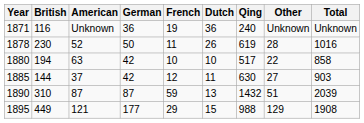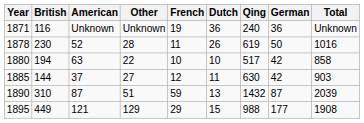 <table class="wikitable">
 <tr>
 <th>Year</th>
 <th>British</th>
 <th>American</th>
-<th>German</th>
+<th>Other</th>
 <th>French</th>
 <th>Dutch</th>
 <th>Qing</th>
-<th>Other</th>
+<th>German</th>
 <th>Total</th>
 </tr>
 <tr>
 <td>1871</td>
 <td>116</td>
 <td>Unknown</td>
-<td>36</td>
+<td>Unknown</td>
 <td>19</td>
 <td>36</td>
 <td>240</td>
-<td>Unknown</td>
+<td>36</td>
 <td>Unknown</td>
 </tr>
 <tr>
 <td>1878</td>
 <td>230</td>
 <td>52</td>
-<td>50</td>
+<td>28</td>
 <td>11</td>
 <td>26</td>
 <td>619</td>
-<td>28</td>
+<td>50</td>
 <td>1016</td>
 </tr>
 <tr>
 <td>1880</td>
 <td>194</td>
 <td>63</td>
-<td>42</td>
+<td>22</td>
 <td>10</td>
 <td>10</td>
 <td>517</td>
-<td>22</td>
+<td>42</td>
 <td>858</td>
 </tr>
 <tr>
 <td>1885</td>
 <td>144</td>
 <td>37</td>
-<td>42</td>
+<td>27</td>
 <td>12</td>
 <td>11</td>
 <td>630</td>
-<td>27</td>
+<td>42</td>
 <td>903</td>
 </tr>
 <tr>
 <td>1890</td>
 <td>310</td>
 <td>87</td>
-<td>87</td>
+<td>51</td>
 <td>59</td>
 <td>13</td>
 <td>1432</td>
-<td>51</td>
+<td>87</td>
 <td>2039</td>
 </tr>
 <tr>
 <td>1895</td>
 <td>449</td>
 <td>121</td>
-<td>177</td>
+<td>129</td>
 <td>29</td>
 <td>15</td>
 <td>988</td>
-<td>129</td>
+<td>177</td>
 <td>1908</td>
 </tr>
 </table>
